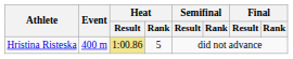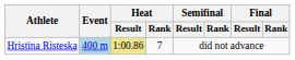 <table class="wikitable" style="font-size:90%">
 <tr>
 <th rowspan="2">Athlete</th>
 <th rowspan="2">Event</th>
 <th colspan="2">Heat</th>
 <th colspan="2">Semifinal</th>
 <th colspan="2">Final</th>
 </tr>
 <tr style="font-size:95%">
 <th>Result</th>
 <th>Rank</th>
 <th>Result</th>
 <th>Rank</th>
 <th>Result</th>
 <th>Rank</th>
 </tr>
 <tr align=center>
 <td align=left><a href='#'>Hristina Risteska</a></td>
-<td align=left><a href='#'>400 m</a></td>
+<td align=left style="background: lightblue;"><a href='#'>400 m</a></td>
 <td style="background: khaki;">1:00.86</td>
-<td>5</td>
+<td>7</td>
 <td colspan=4>did not advance</td>
 </tr>
 </table>
